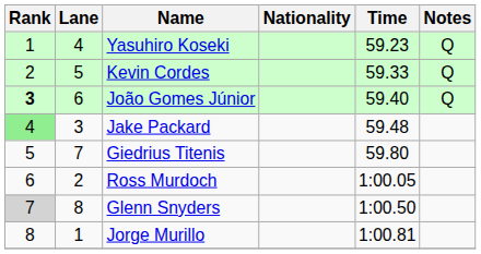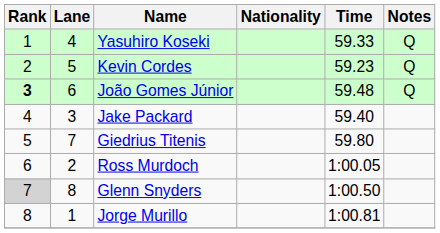 <table class="wikitable sortable" style="text-align:center">
 <tr>
 <th>Rank</th>
 <th>Lane</th>
 <th>Name</th>
 <th>Nationality</th>
 <th>Time</th>
 <th>Notes</th>
 </tr>
 <tr bgcolor=ccffcc>
 <td>1</td>
 <td>4</td>
 <td align=left><a href='#'>Yasuhiro Koseki</a></td>
 <td align=left></td>
-<td>59.23</td>
+<td>59.33</td>
 <td>Q</td>
 </tr>
 <tr bgcolor=ccffcc>
 <td>2</td>
 <td>5</td>
 <td align=left><a href='#'>Kevin Cordes</a></td>
 <td align=left></td>
-<td>59.33</td>
+<td>59.23</td>
 <td>Q</td>
 </tr>
 <tr bgcolor=ccffcc>
 <td><strong>3</strong></td>
 <td>6</td>
 <td align=left><a href='#'>João Gomes Júnior</a></td>
 <td align=left></td>
-<td>59.40</td>
+<td>59.48</td>
 <td>Q</td>
 </tr>
 <tr>
-<td style="background: lightgreen;">4</td>
+<td>4</td>
 <td>3</td>
 <td align=left><a href='#'>Jake Packard</a></td>
 <td align=left></td>
-<td>59.48</td>
+<td>59.40</td>
 <td></td>
 </tr>
 <tr>
 <td>5</td>
 <td>7</td>
 <td align=left><a href='#'>Giedrius Titenis</a></td>
 <td align=left></td>
 <td>59.80</td>
 <td></td>
 </tr>
 <tr>
 <td>6</td>
 <td>2</td>
 <td align=left><a href='#'>Ross Murdoch</a></td>
 <td align=left></td>
 <td>1:00.05</td>
 <td></td>
 </tr>
 <tr>
 <td style="background: lightgrey;">7</td>
 <td>8</td>
 <td align=left><a href='#'>Glenn Snyders</a></td>
 <td align=left></td>
 <td>1:00.50</td>
 <td></td>
 </tr>
 <tr>
 <td>8</td>
 <td>1</td>
 <td align=left><a href='#'>Jorge Murillo</a></td>
 <td align=left></td>
 <td>1:00.81</td>
 <td></td>
 </tr>
 <tr>
 </tr>
 </table>
